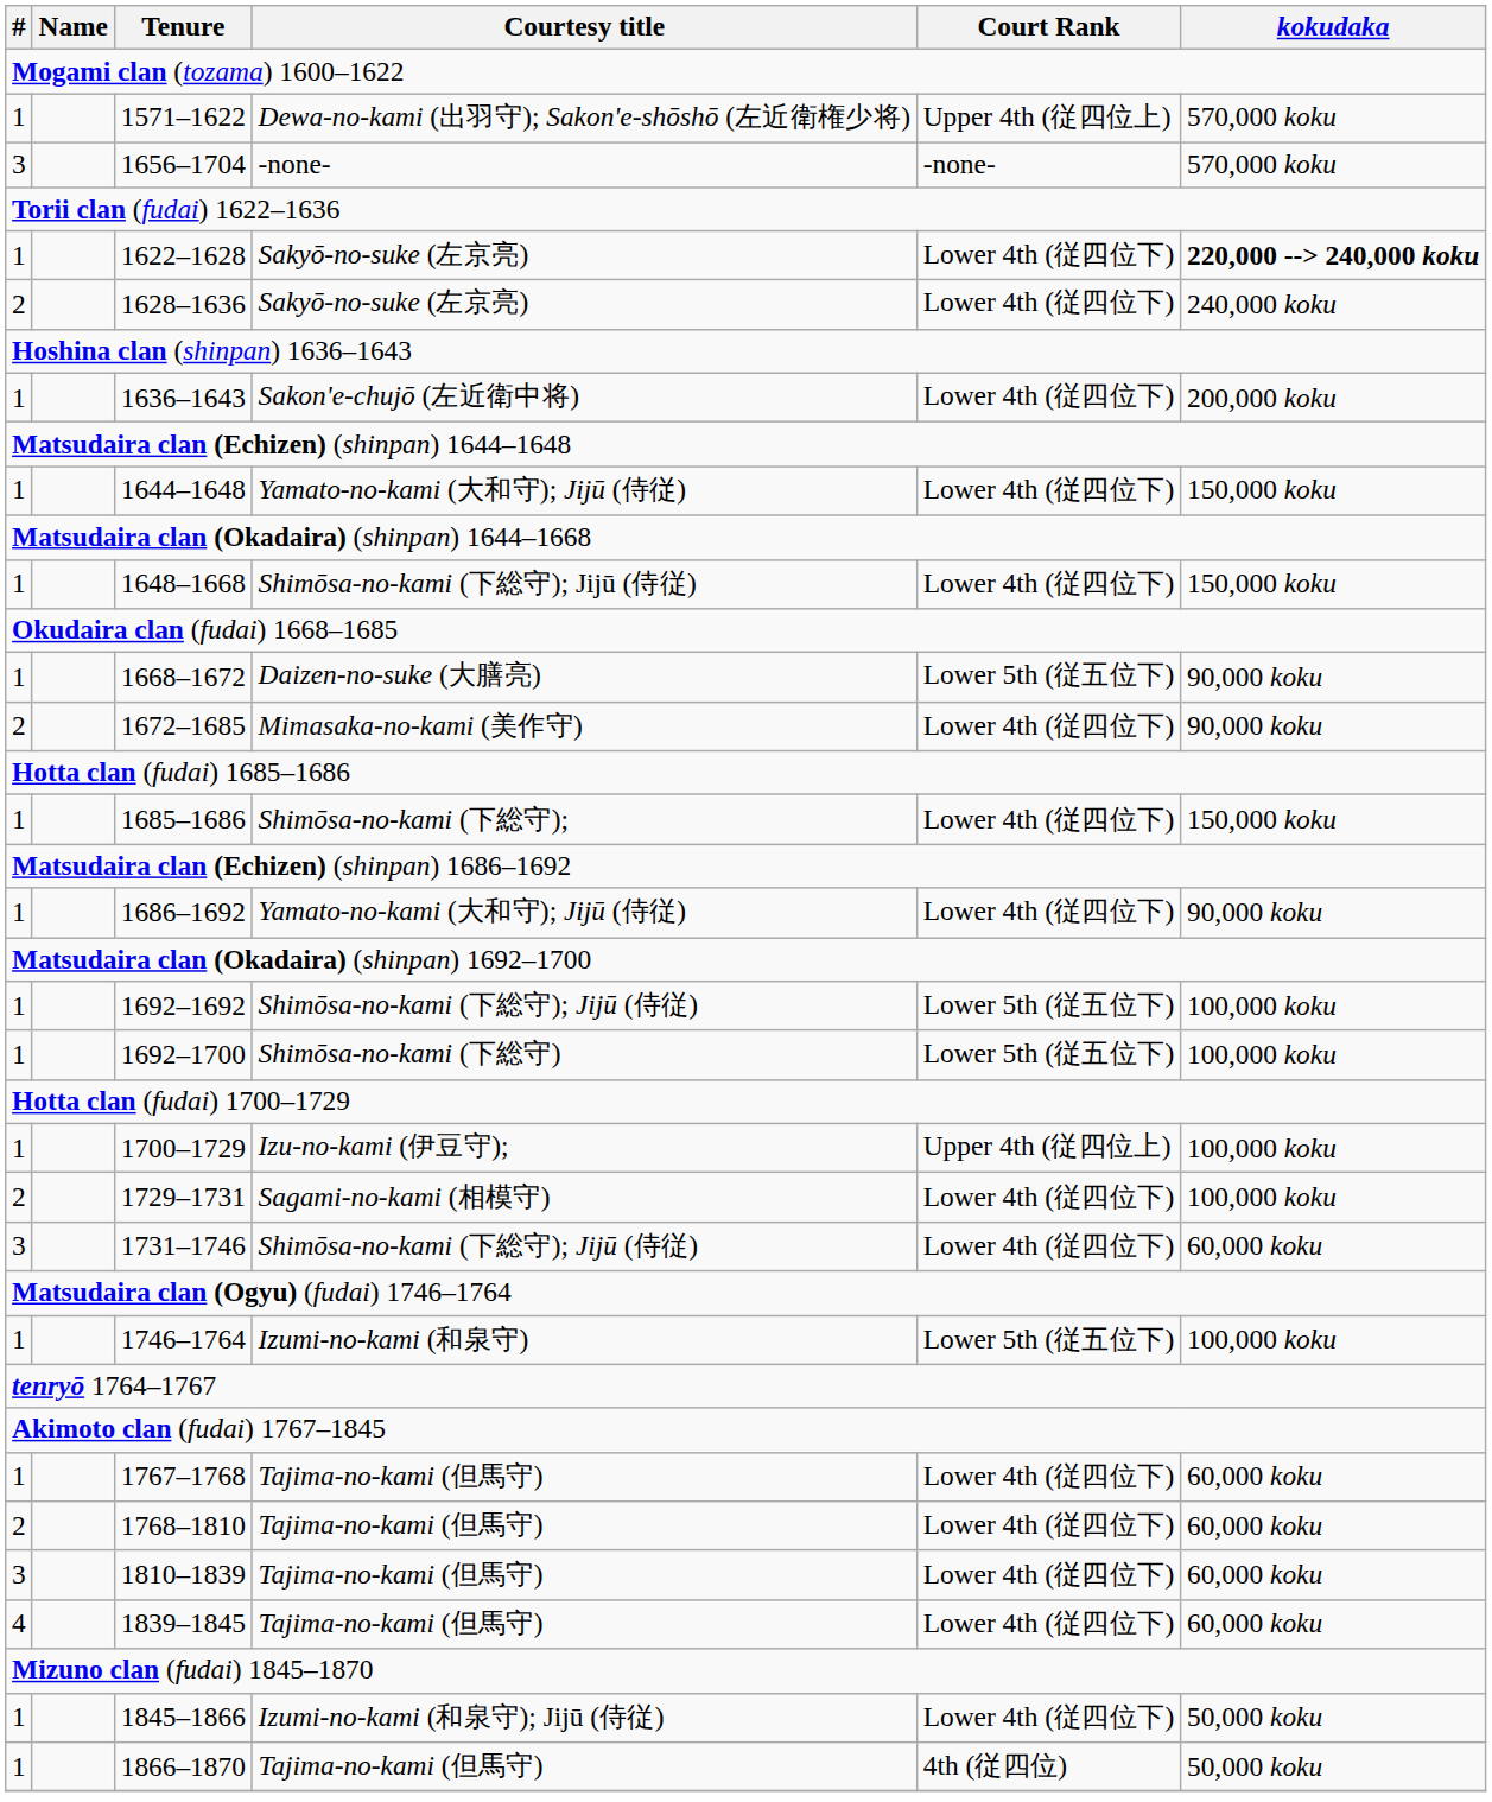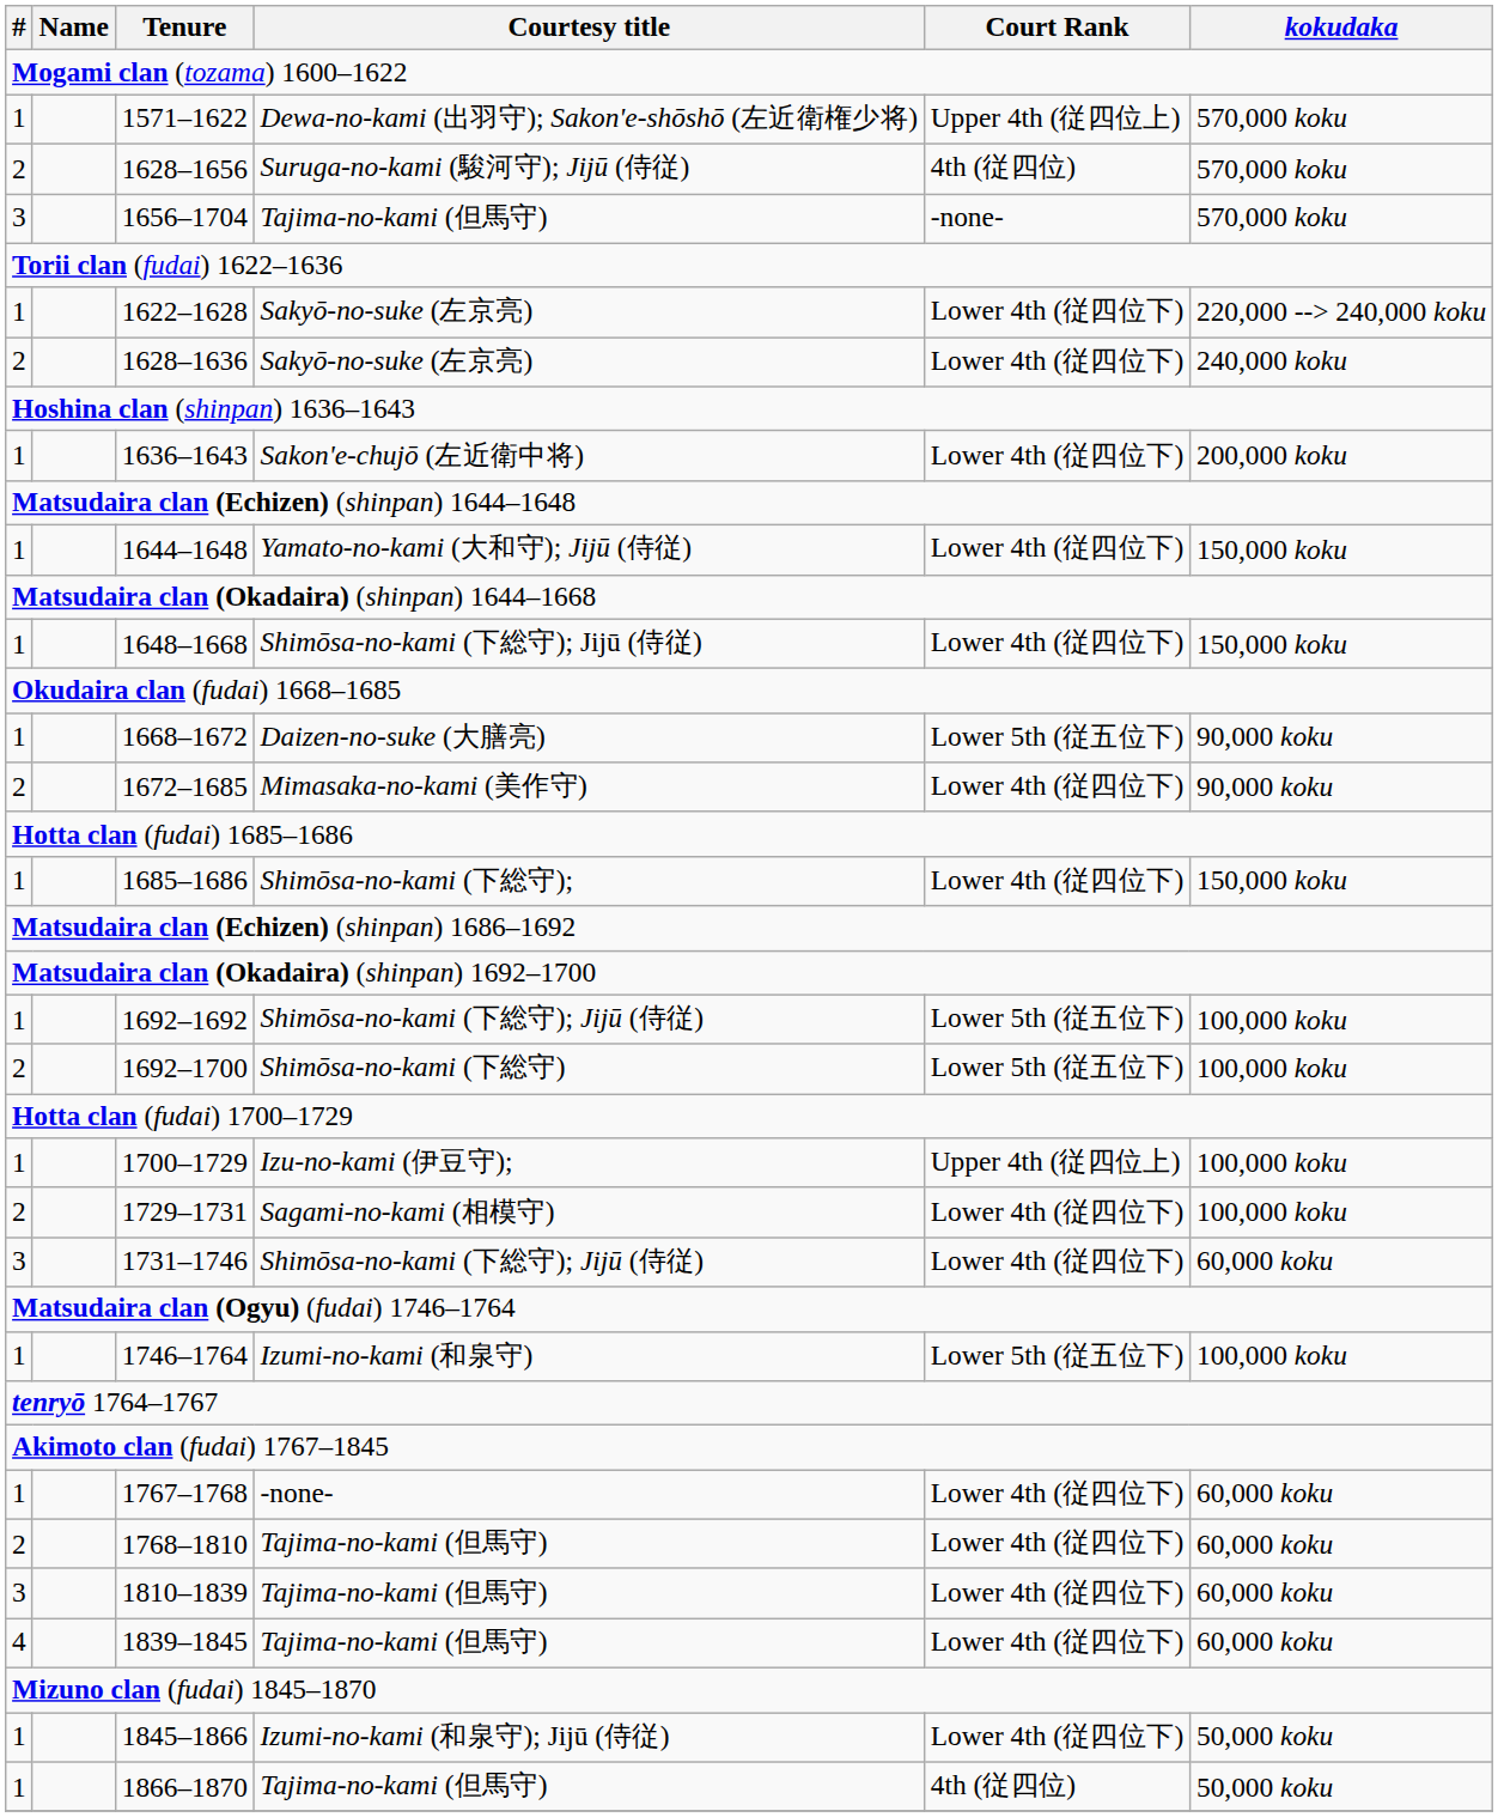 <table class=wikitable>
 <tr>
 <th>#</th>
 <th>Name</th>
 <th>Tenure</th>
 <th>Courtesy title</th>
 <th>Court Rank</th>
 <th><em><a href='#'>kokudaka</a></em></th>
 </tr>
 <tr>
 <td colspan=6> <strong><a href='#'>Mogami clan</a></strong> (<em><a href='#'>tozama</a></em>) 1600–1622</td>
 </tr>
 <tr>
 <td>1</td>
 <td></td>
 <td>1571–1622</td>
 <td><em>Dewa-no-kami</em> (出羽守); <em>Sakon'e-shōshō</em> (左近衛権少将)</td>
 <td>Upper 4th (従四位上)</td>
 <td>570,000 <em>koku</em></td>
 </tr>
 <tr>
+<td>2</td>
+<td></td>
+<td>1628–1656</td>
+<td><em>Suruga-no-kami</em> (駿河守); <em>Jijū</em> (侍従)</td>
+<td>4th (従四位)</td>
+<td>570,000 <em>koku</em></td>
+</tr>
+<tr>
 <td>3</td>
 <td></td>
 <td>1656–1704</td>
-<td>-none-</td>
+<td><em>Tajima-no-kami</em> (但馬守)</td>
 <td>-none-</td>
 <td>570,000 <em>koku</em></td>
 </tr>
 <tr>
 <td colspan=6> <strong><a href='#'>Torii clan</a></strong> (<em><a href='#'>fudai</a></em>) 1622–1636</td>
 </tr>
 <tr>
 <td>1</td>
 <td></td>
 <td>1622–1628</td>
 <td><em>Sakyō-no-suke</em> (左京亮)</td>
 <td>Lower 4th (従四位下)</td>
-<td><strong>220,000 --> 240,000 <em>koku</em></strong></td>
+<td>220,000 --> 240,000 <em>koku</em></td>
 </tr>
 <tr>
 <td>2</td>
 <td></td>
 <td>1628–1636</td>
 <td><em>Sakyō-no-suke</em> (左京亮)</td>
 <td>Lower 4th (従四位下)</td>
 <td>240,000 <em>koku</em></td>
 </tr>
 <tr>
 <td colspan=6> <strong><a href='#'>Hoshina clan</a></strong> (<em><a href='#'>shinpan</a></em>) 1636–1643</td>
 </tr>
 <tr>
 <td>1</td>
 <td></td>
 <td>1636–1643</td>
 <td><em>Sakon'e-chujō</em> (左近衛中将)</td>
 <td>Lower 4th (従四位下)</td>
 <td>200,000 <em>koku</em></td>
 </tr>
 <tr>
 <td colspan=6> <strong><a href='#'>Matsudaira clan</a> (Echizen)</strong>  (<em>shinpan</em>) 1644–1648</td>
 </tr>
 <tr>
 <td>1</td>
 <td></td>
 <td>1644–1648</td>
 <td><em>Yamato-no-kami</em> (大和守); <em>Jijū</em> (侍従)</td>
 <td>Lower 4th (従四位下)</td>
 <td>150,000 <em>koku</em></td>
 </tr>
 <tr>
 <td colspan=6> <strong><a href='#'>Matsudaira clan</a> (Okadaira)</strong>  (<em>shinpan</em>) 1644–1668</td>
 </tr>
 <tr>
 <td>1</td>
 <td></td>
 <td>1648–1668</td>
 <td><em>Shimōsa-no-kami</em> (下総守); Jijū (侍従)</td>
 <td>Lower 4th (従四位下)</td>
 <td>150,000 <em>koku</em></td>
 </tr>
 <tr>
 <td colspan=6> <strong><a href='#'>Okudaira clan</a></strong>  (<em>fudai</em>) 1668–1685</td>
 </tr>
 <tr>
 <td>1</td>
 <td></td>
 <td>1668–1672</td>
 <td><em>Daizen-no-suke</em> (大膳亮)</td>
 <td>Lower 5th (従五位下)</td>
 <td>90,000  <em>koku</em></td>
 </tr>
 <tr>
 <td>2</td>
 <td></td>
 <td>1672–1685</td>
 <td><em>Mimasaka-no-kami</em> (美作守)</td>
 <td>Lower 4th (従四位下)</td>
 <td>90,000 <em>koku</em></td>
 </tr>
 <tr>
 <td colspan=6> <strong><a href='#'>Hotta clan</a></strong>  (<em>fudai</em>) 1685–1686</td>
 </tr>
 <tr>
 <td>1</td>
 <td></td>
 <td>1685–1686</td>
 <td><em>Shimōsa-no-kami</em> (下総守);</td>
 <td>Lower 4th (従四位下)</td>
 <td>150,000 <em>koku</em></td>
 </tr>
 <tr>
 <td colspan=6> <strong><a href='#'>Matsudaira clan</a> (Echizen)</strong>  (<em>shinpan</em>) 1686–1692</td>
 </tr>
 <tr>
-<td>1</td>
-<td></td>
-<td>1686–1692</td>
-<td><em>Yamato-no-kami</em> (大和守); <em>Jijū</em> (侍従)</td>
-<td>Lower 4th (従四位下)</td>
-<td>90,000 <em>koku</em></td>
-</tr>
-<tr>
 <td colspan=6> <strong><a href='#'>Matsudaira clan</a> (Okadaira)</strong>  (<em>shinpan</em>) 1692–1700</td>
 </tr>
 <tr>
 <td>1</td>
 <td></td>
 <td>1692–1692</td>
 <td><em>Shimōsa-no-kami</em> (下総守); <em>Jijū</em> (侍従)</td>
 <td>Lower 5th (従五位下)</td>
 <td>100,000 <em>koku</em></td>
 </tr>
 <tr>
-<td>1</td>
+<td>2</td>
 <td></td>
 <td>1692–1700</td>
 <td><em>Shimōsa-no-kami</em> (下総守)</td>
 <td>Lower 5th (従五位下)</td>
 <td>100,000 <em>koku</em></td>
 </tr>
 <tr>
 <td colspan=6> <strong><a href='#'>Hotta clan</a></strong>  (<em>fudai</em>) 1700–1729</td>
 </tr>
 <tr>
 <td>1</td>
 <td></td>
 <td>1700–1729</td>
 <td><em>Izu-no-kami</em> (伊豆守);</td>
 <td>Upper 4th (従四位上)</td>
 <td>100,000 <em>koku</em></td>
 </tr>
 <tr>
 <td>2</td>
 <td></td>
 <td>1729–1731</td>
 <td><em>Sagami-no-kami</em> (相模守)</td>
 <td>Lower 4th (従四位下)</td>
 <td>100,000 <em>koku</em></td>
 </tr>
 <tr>
 <td>3</td>
 <td></td>
 <td>1731–1746</td>
 <td><em>Shimōsa-no-kami</em> (下総守); <em>Jijū</em> (侍従)</td>
 <td>Lower 4th (従四位下)</td>
 <td>60,000 <em>koku</em></td>
 </tr>
 <tr>
 <td colspan=6> <strong><a href='#'>Matsudaira clan</a> (Ogyu)</strong>  (<em>fudai</em>) 1746–1764</td>
 </tr>
 <tr>
 <td>1</td>
 <td></td>
 <td>1746–1764</td>
 <td><em>Izumi-no-kami</em> (和泉守)</td>
 <td>Lower 5th (従五位下)</td>
 <td>100,000 <em>koku</em></td>
 </tr>
 <tr>
 <td colspan=6> <strong><em><a href='#'>tenryō</a></em></strong> 1764–1767</td>
 </tr>
 <tr>
 <td colspan=6> <strong><a href='#'>Akimoto clan</a></strong>  (<em>fudai</em>) 1767–1845</td>
 </tr>
 <tr>
 <td>1</td>
 <td></td>
 <td>1767–1768</td>
-<td><em>Tajima-no-kami</em> (但馬守)</td>
+<td>-none-</td>
 <td>Lower 4th (従四位下)</td>
 <td>60,000  <em>koku</em></td>
 </tr>
 <tr>
 <td>2</td>
 <td></td>
 <td>1768–1810</td>
 <td><em>Tajima-no-kami</em> (但馬守)</td>
 <td>Lower 4th (従四位下)</td>
 <td>60,000 <em>koku</em></td>
 </tr>
 <tr>
 <td>3</td>
 <td></td>
 <td>1810–1839</td>
 <td><em>Tajima-no-kami</em> (但馬守)</td>
 <td>Lower 4th (従四位下)</td>
 <td>60,000  <em>koku</em></td>
 </tr>
 <tr>
 <td>4</td>
 <td></td>
 <td>1839–1845</td>
 <td><em>Tajima-no-kami</em> (但馬守)</td>
 <td>Lower 4th (従四位下)</td>
 <td>60,000 <em>koku</em></td>
 </tr>
 <tr>
 <td colspan=6> <strong><a href='#'>Mizuno clan</a></strong>   (<em>fudai</em>) 1845–1870</td>
 </tr>
 <tr>
 <td>1</td>
 <td></td>
 <td>1845–1866</td>
 <td><em>Izumi-no-kami</em> (和泉守); Jijū (侍従)</td>
 <td>Lower 4th (従四位下)</td>
 <td>50,000  <em>koku</em></td>
 </tr>
 <tr>
 <td>1</td>
 <td></td>
 <td>1866–1870</td>
 <td><em>Tajima-no-kami</em> (但馬守)</td>
 <td>4th (従四位)</td>
 <td>50,000 <em>koku</em></td>
 </tr>
 <tr>
 </tr>
 </table>
